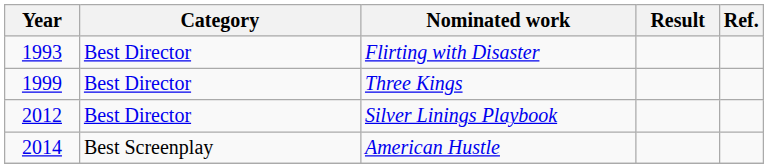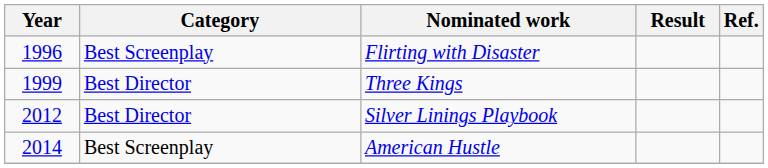 <table class=wikitable>
 <tr>
 <th scope="col" style="width:5em;">Year</th>
 <th scope="col" style="width:26em;">Category</th>
 <th scope="col" style="width:25em;">Nominated work</th>
 <th scope="col" style="width:5em;">Result</th>
 <th>Ref.</th>
 </tr>
 <tr>
-<td style="text-align:center;"><a href='#'>1993</a></td>
-<td><a href='#'>Best Director</a></td>
+<td style="text-align:center;"><a href='#'>1996</a></td>
+<td><a href='#'>Best Screenplay</a></td>
 <td><em><a href='#'>Flirting with Disaster</a></em></td>
 <td></td>
 <td></td>
 </tr>
 <tr>
 <td style="text-align:center;"><a href='#'>1999</a></td>
 <td><a href='#'>Best Director</a></td>
 <td><em><a href='#'>Three Kings</a></em></td>
 <td></td>
 <td></td>
 </tr>
 <tr>
 <td style="text-align:center;"><a href='#'>2012</a></td>
 <td><a href='#'>Best Director</a></td>
 <td><em><a href='#'>Silver Linings Playbook</a></em></td>
 <td></td>
 <td></td>
 </tr>
 <tr>
 <td style="text-align:center;"><a href='#'>2014</a></td>
 <td>Best Screenplay</td>
 <td><em><a href='#'>American Hustle</a></em></td>
 <td></td>
 <td></td>
 </tr>
 <tr>
 </tr>
 </table>
